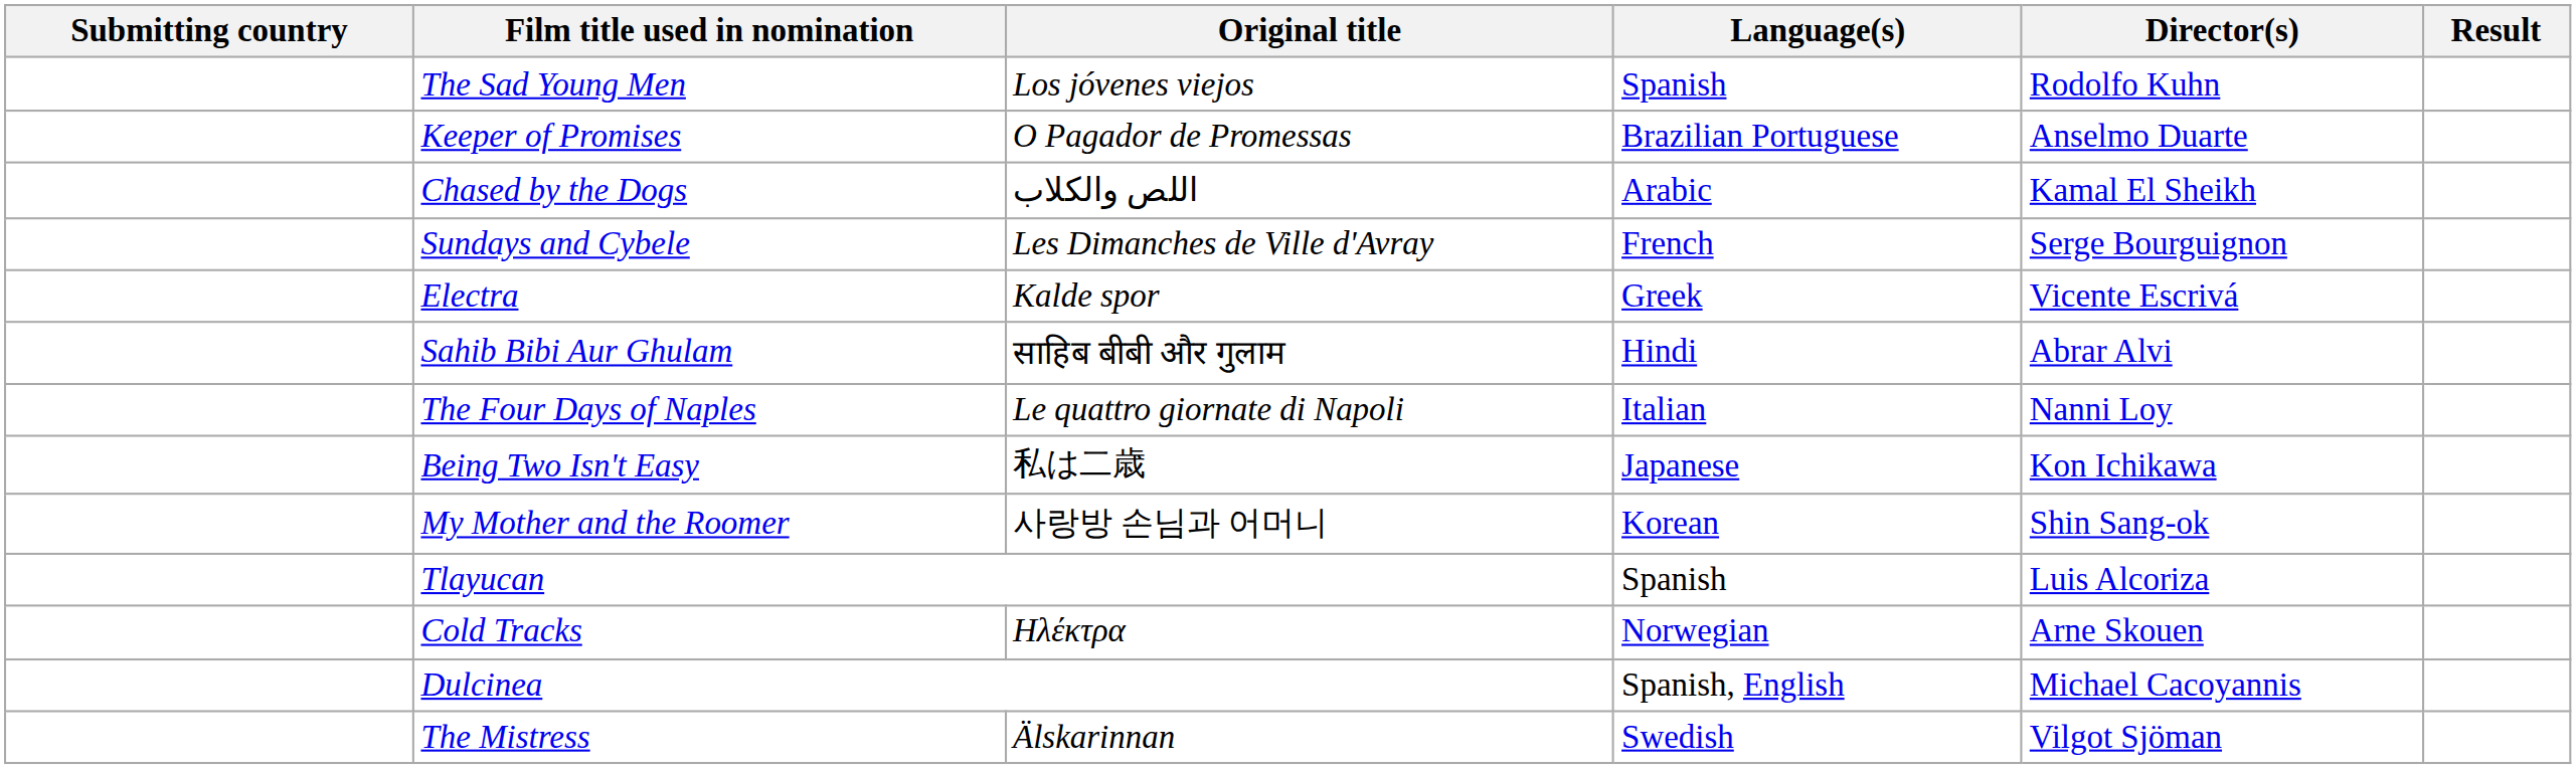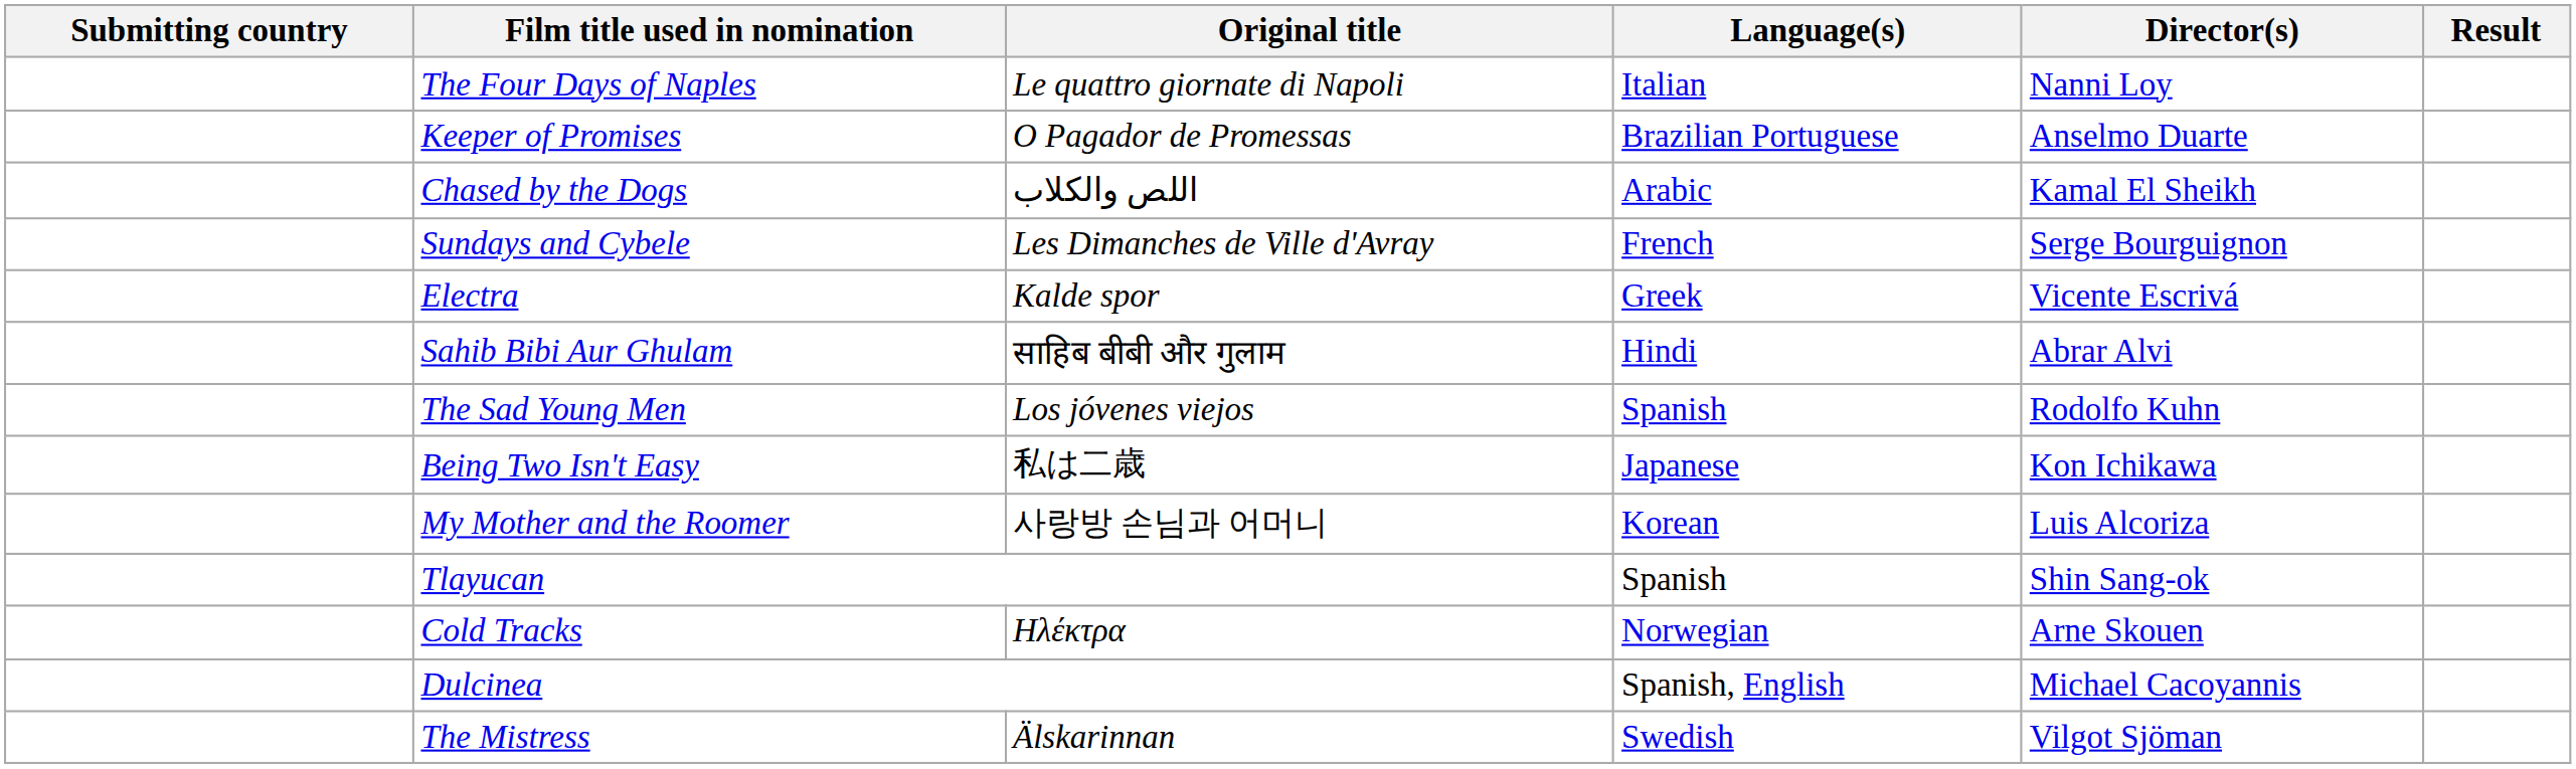 <table class="wikitable sortable" width="98%" style="background:#ffffff;">
 <tr>
 <th>Submitting country</th>
 <th>Film title used in nomination</th>
 <th>Original title</th>
 <th>Language(s)</th>
 <th>Director(s)</th>
 <th>Result</th>
 </tr>
 <tr>
 <td></td>
-<td><em><a href='#'>The Sad Young Men</a></em></td>
-<td><em>Los jóvenes viejos</em></td>
-<td><a href='#'>Spanish</a></td>
-<td><a href='#'>Rodolfo Kuhn</a></td>
+<td><em><a href='#'>The Four Days of Naples</a></em></td>
+<td><em>Le quattro giornate di Napoli</em></td>
+<td><a href='#'>Italian</a></td>
+<td><a href='#'>Nanni Loy</a></td>
 <td></td>
 </tr>
 <tr>
 <td></td>
 <td><em><a href='#'>Keeper of Promises</a></em></td>
 <td><em>O Pagador de Promessas</em></td>
 <td><a href='#'>Brazilian Portuguese</a></td>
 <td><a href='#'>Anselmo Duarte</a></td>
 <td></td>
 </tr>
 <tr>
 <td></td>
 <td><em><a href='#'>Chased by the Dogs</a></em></td>
 <td>اللص والكلاب</td>
 <td><a href='#'>Arabic</a></td>
 <td><a href='#'>Kamal El Sheikh</a></td>
 <td></td>
 </tr>
 <tr>
 <td></td>
 <td><em><a href='#'>Sundays and Cybele</a></em></td>
 <td><em>Les Dimanches de Ville d'Avray</em></td>
 <td><a href='#'>French</a></td>
 <td><a href='#'>Serge Bourguignon</a></td>
 <td></td>
 </tr>
 <tr>
 <td></td>
 <td><em><a href='#'>Electra</a></em></td>
 <td><em>Kalde spor</em></td>
 <td><a href='#'>Greek</a></td>
 <td><a href='#'>Vicente Escrivá</a></td>
 <td></td>
 </tr>
 <tr>
 <td></td>
 <td><em><a href='#'>Sahib Bibi Aur Ghulam</a></em></td>
 <td>साहिब बीबी और गुलाम</td>
 <td><a href='#'>Hindi</a></td>
 <td><a href='#'>Abrar Alvi</a></td>
 <td></td>
 </tr>
 <tr>
 <td></td>
-<td><em><a href='#'>The Four Days of Naples</a></em></td>
-<td><em>Le quattro giornate di Napoli</em></td>
-<td><a href='#'>Italian</a></td>
-<td><a href='#'>Nanni Loy</a></td>
+<td><em><a href='#'>The Sad Young Men</a></em></td>
+<td><em>Los jóvenes viejos</em></td>
+<td><a href='#'>Spanish</a></td>
+<td><a href='#'>Rodolfo Kuhn</a></td>
 <td></td>
 </tr>
 <tr>
 <td></td>
 <td><em><a href='#'>Being Two Isn't Easy</a></em></td>
 <td>私は二歳</td>
 <td><a href='#'>Japanese</a></td>
 <td><a href='#'>Kon Ichikawa</a></td>
 <td></td>
 </tr>
 <tr>
 <td></td>
 <td><em><a href='#'>My Mother and the Roomer</a></em></td>
 <td>사랑방 손님과 어머니</td>
 <td><a href='#'>Korean</a></td>
-<td><a href='#'>Shin Sang-ok</a></td>
+<td><a href='#'>Luis Alcoriza</a></td>
 <td></td>
 </tr>
 <tr>
 <td></td>
 <td colspan="2"><em><a href='#'>Tlayucan</a></em></td>
 <td>Spanish</td>
-<td><a href='#'>Luis Alcoriza</a></td>
+<td><a href='#'>Shin Sang-ok</a></td>
 <td></td>
 </tr>
 <tr>
 <td></td>
 <td><em><a href='#'>Cold Tracks</a></em></td>
 <td><em>Ηλέκτρα</em></td>
 <td><a href='#'>Norwegian</a></td>
 <td><a href='#'>Arne Skouen</a></td>
 <td></td>
 </tr>
 <tr>
 <td></td>
 <td colspan="2"><em><a href='#'>Dulcinea</a></em></td>
 <td>Spanish, <a href='#'>English</a></td>
 <td><a href='#'>Michael Cacoyannis</a></td>
 <td></td>
 </tr>
 <tr>
 <td></td>
 <td><em><a href='#'>The Mistress</a></em></td>
 <td><em>Älskarinnan</em></td>
 <td><a href='#'>Swedish</a></td>
 <td><a href='#'>Vilgot Sjöman</a></td>
 <td></td>
 </tr>
 </table>
